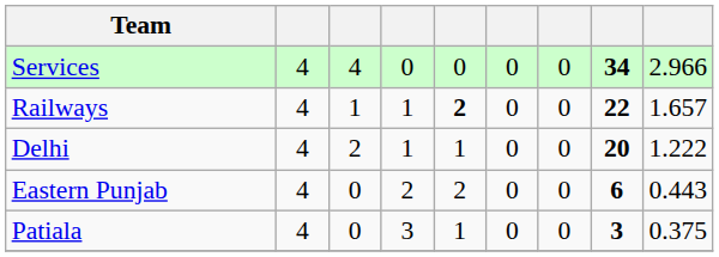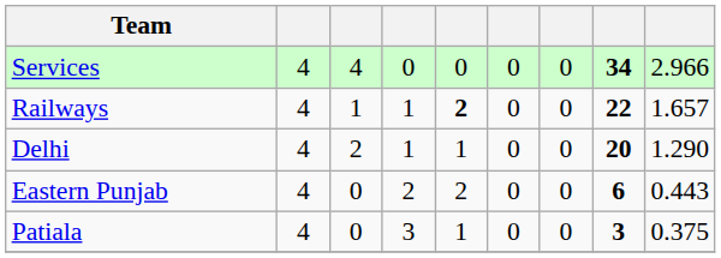 <table class="wikitable" style="text-align:center">
 <tr>
 <th style="width:160px">Team</th>
 <th style="width:25px"></th>
 <th style="width:25px"></th>
 <th style="width:25px"></th>
 <th style="width:25px"></th>
 <th style="width:25px"></th>
 <th style="width:25px"></th>
 <th style="width:25px"></th>
 <th style="width:25px;"></th>
 </tr>
 <tr style="background:#cfc;">
 <td style="text-align:left"><a href='#'>Services</a></td>
 <td>4</td>
 <td>4</td>
 <td>0</td>
 <td>0</td>
 <td>0</td>
 <td>0</td>
 <td><strong>34</strong></td>
 <td>2.966</td>
 </tr>
 <tr>
 <td style="text-align:left"><a href='#'>Railways</a></td>
 <td>4</td>
 <td>1</td>
 <td>1</td>
 <td><strong>2</strong></td>
 <td>0</td>
 <td>0</td>
 <td><strong>22</strong></td>
 <td>1.657</td>
 </tr>
 <tr>
 <td style="text-align:left"><a href='#'>Delhi</a></td>
 <td>4</td>
 <td>2</td>
 <td>1</td>
 <td>1</td>
 <td>0</td>
 <td>0</td>
 <td><strong>20</strong></td>
-<td>1.222</td>
+<td>1.290</td>
 </tr>
 <tr>
 <td style="text-align:left"><a href='#'>Eastern Punjab</a></td>
 <td>4</td>
 <td>0</td>
 <td>2</td>
 <td>2</td>
 <td>0</td>
 <td>0</td>
 <td><strong>6</strong></td>
 <td>0.443</td>
 </tr>
 <tr>
 <td style="text-align:left"><a href='#'>Patiala</a></td>
 <td>4</td>
 <td>0</td>
 <td>3</td>
 <td>1</td>
 <td>0</td>
 <td>0</td>
 <td><strong>3</strong></td>
 <td>0.375</td>
 </tr>
 <tr>
 </tr>
 </table>
